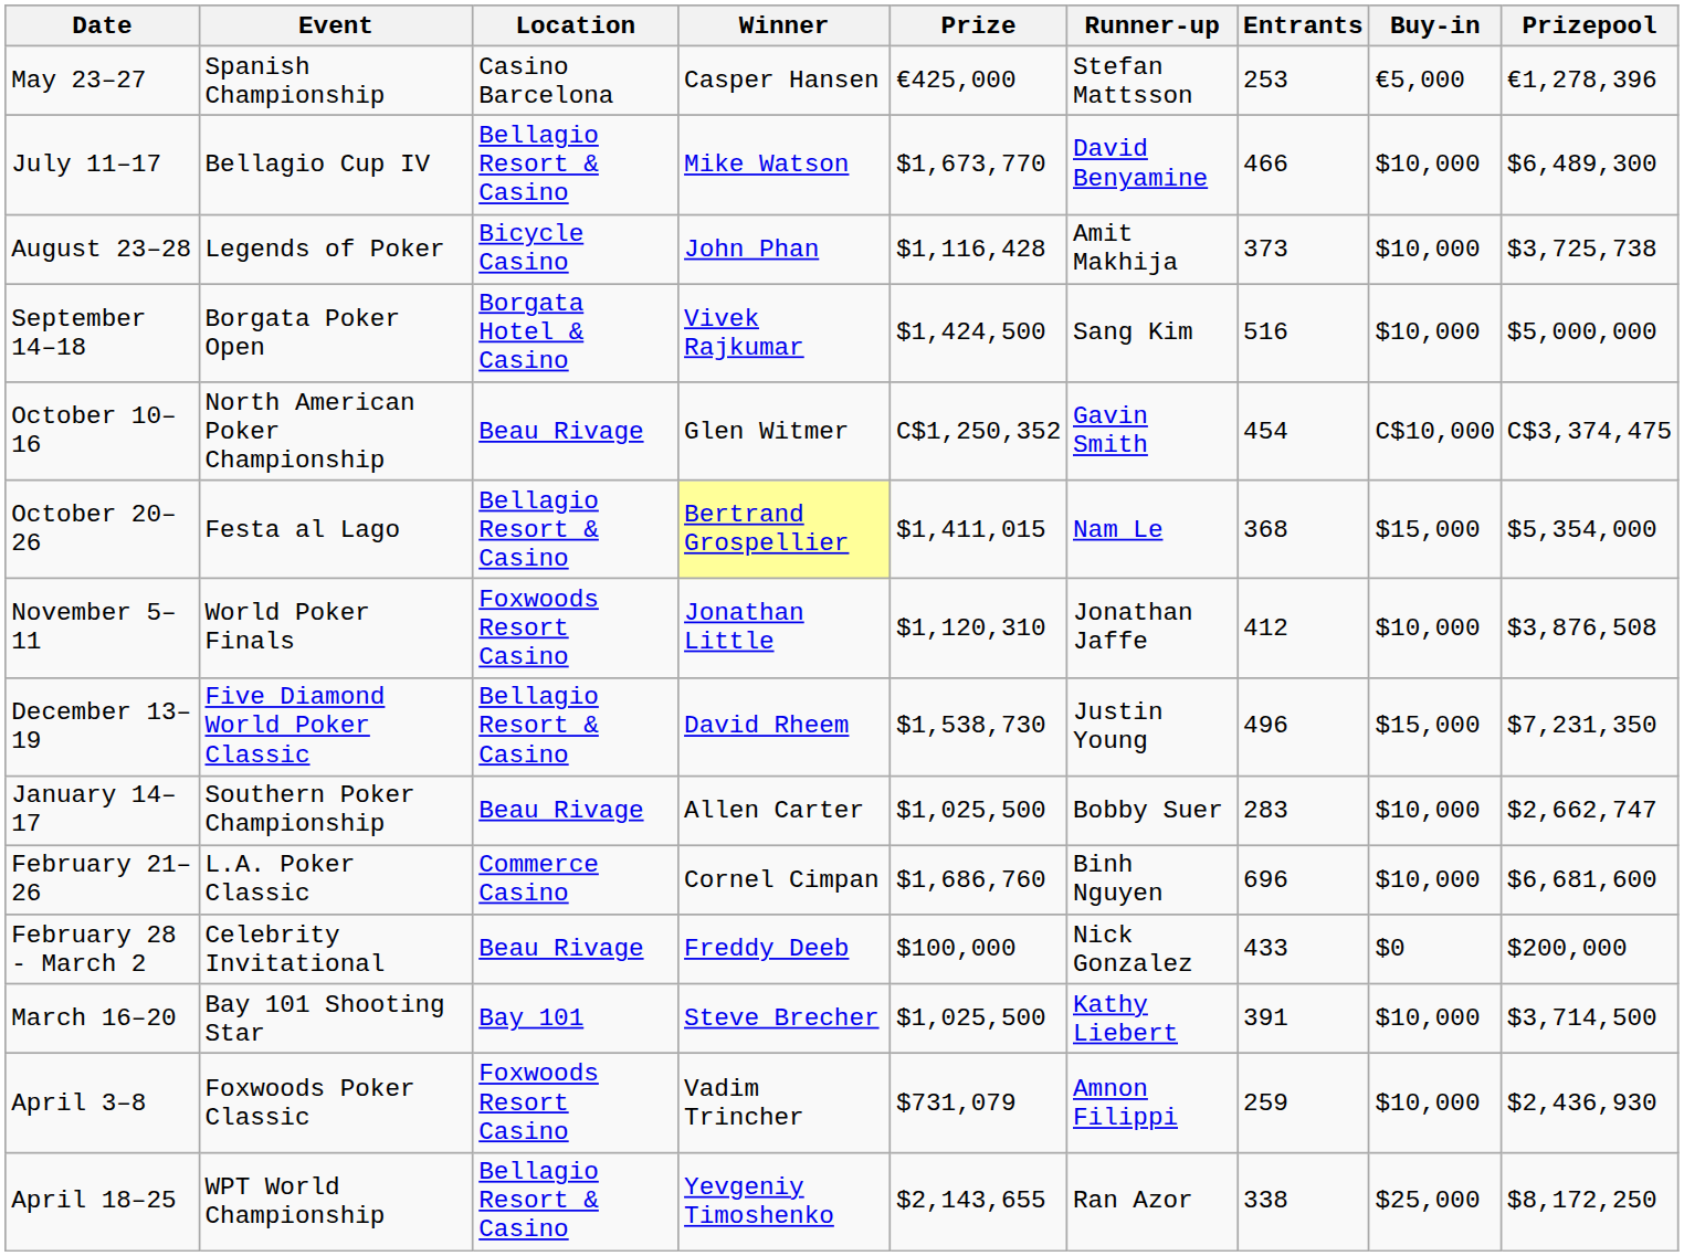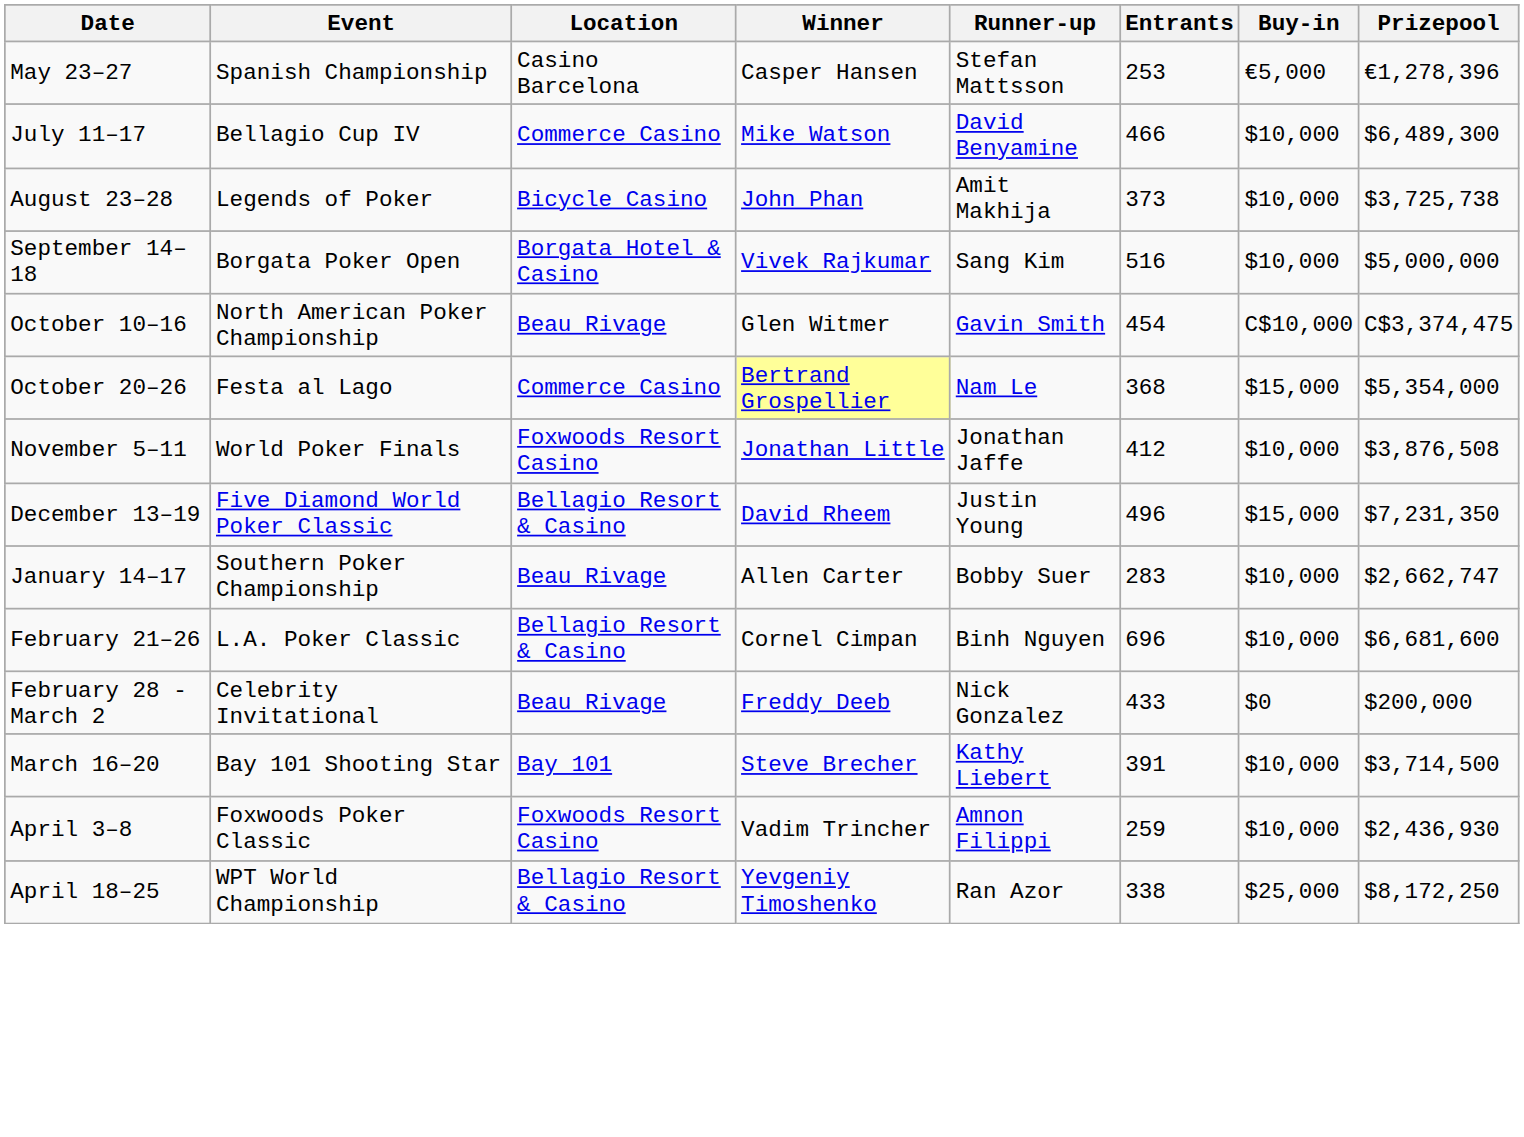 <table class="wikitable">
 <tr>
 <th>Date</th>
 <th>Event</th>
 <th>Location</th>
 <th>Winner</th>
-<th>Prize</th>
 <th>Runner-up</th>
 <th>Entrants</th>
 <th>Buy-in</th>
 <th>Prizepool</th>
 </tr>
 <tr>
 <td>May 23–27</td>
 <td>Spanish Championship</td>
 <td>Casino Barcelona</td>
 <td>Casper Hansen</td>
-<td>€425,000</td>
 <td>Stefan Mattsson</td>
 <td>253</td>
 <td>€5,000</td>
 <td>€1,278,396</td>
 </tr>
 <tr>
 <td>July 11–17</td>
 <td>Bellagio Cup IV</td>
-<td><a href='#'>Bellagio Resort & Casino</a></td>
+<td><a href='#'>Commerce Casino</a></td>
 <td><a href='#'>Mike Watson</a></td>
-<td>$1,673,770</td>
 <td><a href='#'>David Benyamine</a></td>
 <td>466</td>
 <td>$10,000</td>
 <td>$6,489,300</td>
 </tr>
 <tr>
 <td>August 23–28</td>
 <td>Legends of Poker</td>
 <td><a href='#'>Bicycle Casino</a></td>
 <td><a href='#'>John Phan</a></td>
-<td>$1,116,428</td>
 <td>Amit Makhija</td>
 <td>373</td>
 <td>$10,000</td>
 <td>$3,725,738</td>
 </tr>
 <tr>
 <td>September 14–18</td>
 <td>Borgata Poker Open</td>
 <td><a href='#'>Borgata Hotel & Casino</a></td>
 <td><a href='#'>Vivek Rajkumar</a></td>
-<td>$1,424,500</td>
 <td>Sang Kim</td>
 <td>516</td>
 <td>$10,000</td>
 <td>$5,000,000</td>
 </tr>
 <tr>
 <td>October 10–16</td>
 <td>North American Poker Championship</td>
 <td><a href='#'>Beau Rivage</a></td>
 <td>Glen Witmer</td>
-<td>C$1,250,352</td>
 <td><a href='#'>Gavin Smith</a></td>
 <td>454</td>
 <td>C$10,000</td>
 <td>C$3,374,475</td>
 </tr>
 <tr>
 <td>October 20–26</td>
 <td>Festa al Lago</td>
-<td><a href='#'>Bellagio Resort & Casino</a></td>
+<td><a href='#'>Commerce Casino</a></td>
 <td style="background-color:#FFFF99"><a href='#'>Bertrand Grospellier</a></td>
-<td>$1,411,015</td>
 <td><a href='#'>Nam Le</a></td>
 <td>368</td>
 <td>$15,000</td>
 <td>$5,354,000</td>
 </tr>
 <tr>
 <td>November 5–11</td>
 <td>World Poker Finals</td>
 <td><a href='#'>Foxwoods Resort Casino</a></td>
 <td><a href='#'>Jonathan Little</a></td>
-<td>$1,120,310</td>
 <td>Jonathan Jaffe</td>
 <td>412</td>
 <td>$10,000</td>
 <td>$3,876,508</td>
 </tr>
 <tr>
 <td>December 13–19</td>
 <td><a href='#'>Five Diamond World Poker Classic</a></td>
 <td><a href='#'>Bellagio Resort & Casino</a></td>
 <td><a href='#'>David Rheem</a></td>
-<td>$1,538,730</td>
 <td>Justin Young</td>
 <td>496</td>
 <td>$15,000</td>
 <td>$7,231,350</td>
 </tr>
 <tr>
 <td>January 14–17</td>
 <td>Southern Poker Championship</td>
 <td><a href='#'>Beau Rivage</a></td>
 <td>Allen Carter</td>
-<td>$1,025,500</td>
 <td>Bobby Suer</td>
 <td>283</td>
 <td>$10,000</td>
 <td>$2,662,747</td>
 </tr>
 <tr>
 <td>February 21–26</td>
 <td>L.A. Poker Classic</td>
-<td><a href='#'>Commerce Casino</a></td>
+<td><a href='#'>Bellagio Resort & Casino</a></td>
 <td>Cornel Cimpan</td>
-<td>$1,686,760</td>
 <td>Binh Nguyen</td>
 <td>696</td>
 <td>$10,000</td>
 <td>$6,681,600</td>
 </tr>
 <tr>
 <td>February 28 - March 2</td>
 <td>Celebrity Invitational</td>
 <td><a href='#'>Beau Rivage</a></td>
 <td><a href='#'>Freddy Deeb</a></td>
-<td>$100,000</td>
 <td>Nick Gonzalez</td>
 <td>433</td>
 <td>$0</td>
 <td>$200,000</td>
 </tr>
 <tr>
 <td>March 16–20</td>
 <td>Bay 101 Shooting Star</td>
 <td><a href='#'>Bay 101</a></td>
 <td><a href='#'>Steve Brecher</a></td>
-<td>$1,025,500</td>
 <td><a href='#'>Kathy Liebert</a></td>
 <td>391</td>
 <td>$10,000</td>
 <td>$3,714,500</td>
 </tr>
 <tr>
 <td>April 3–8</td>
 <td>Foxwoods Poker Classic</td>
 <td><a href='#'>Foxwoods Resort Casino</a></td>
 <td>Vadim Trincher</td>
-<td>$731,079</td>
 <td><a href='#'>Amnon Filippi</a></td>
 <td>259</td>
 <td>$10,000</td>
 <td>$2,436,930</td>
 </tr>
 <tr>
 <td>April 18–25</td>
 <td>WPT World Championship</td>
 <td><a href='#'>Bellagio Resort & Casino</a></td>
 <td><a href='#'>Yevgeniy Timoshenko</a></td>
-<td>$2,143,655</td>
 <td>Ran Azor</td>
 <td>338</td>
 <td>$25,000</td>
 <td>$8,172,250</td>
 </tr>
 </table>
